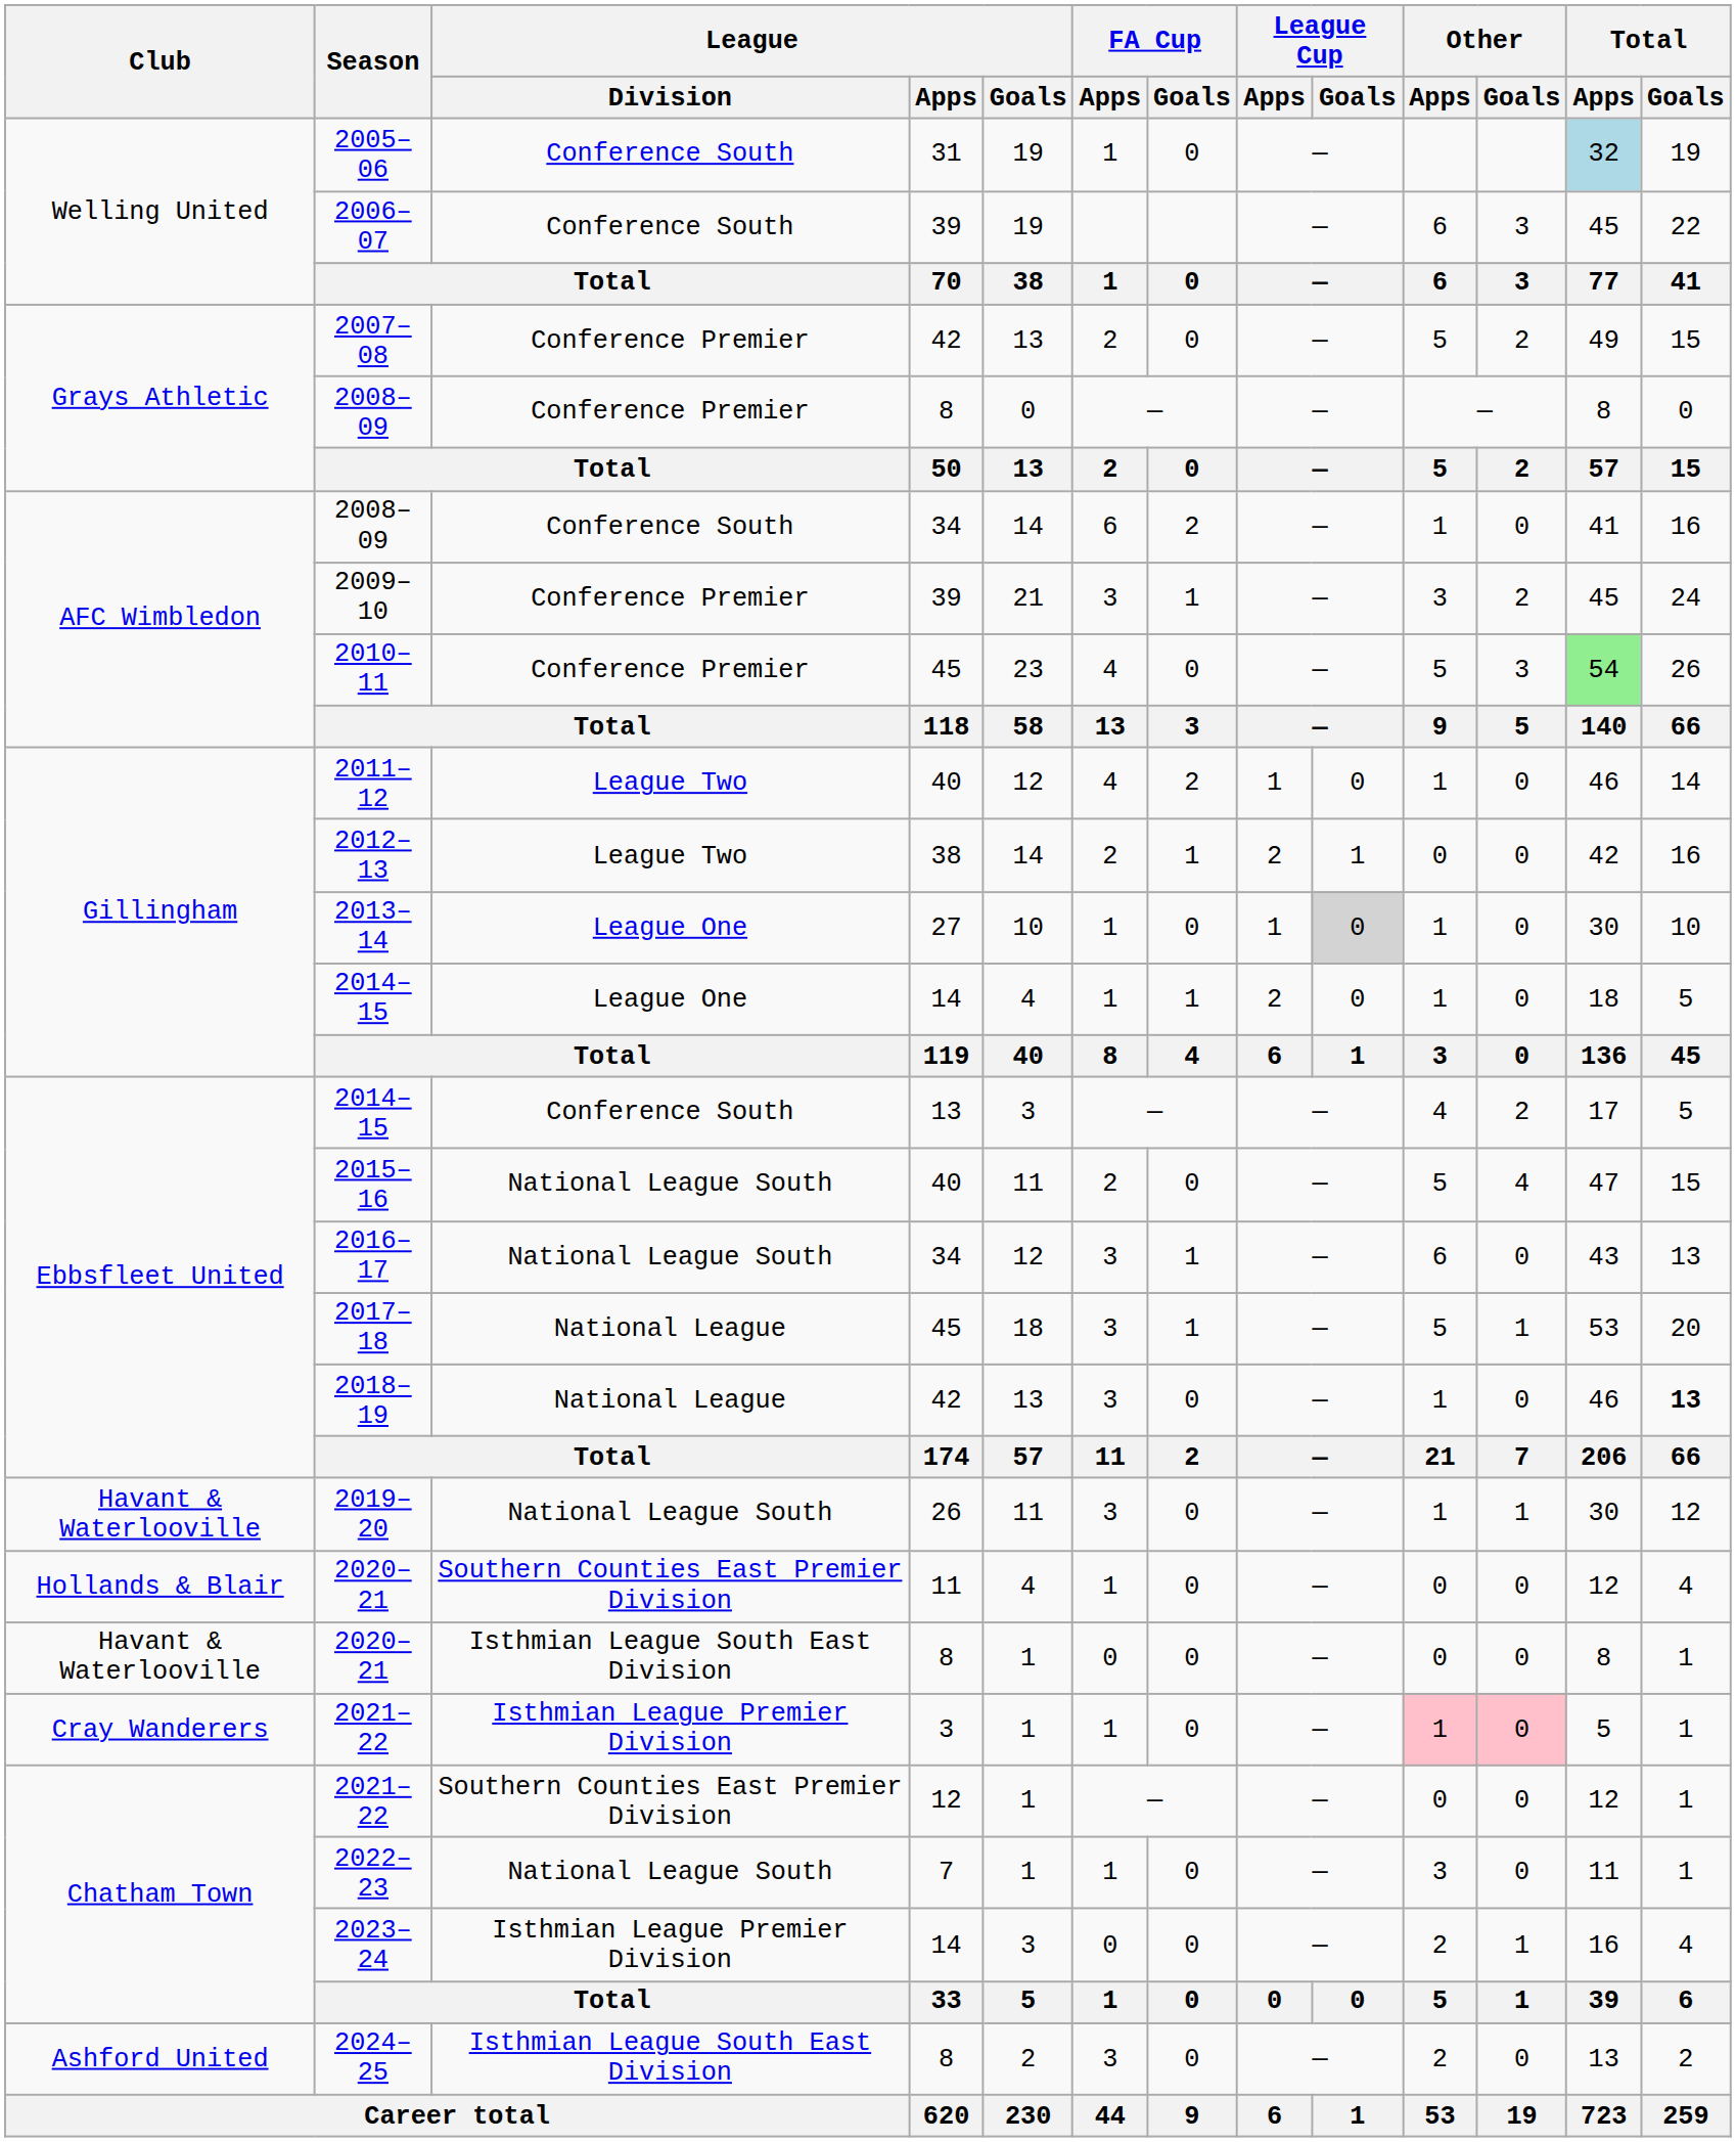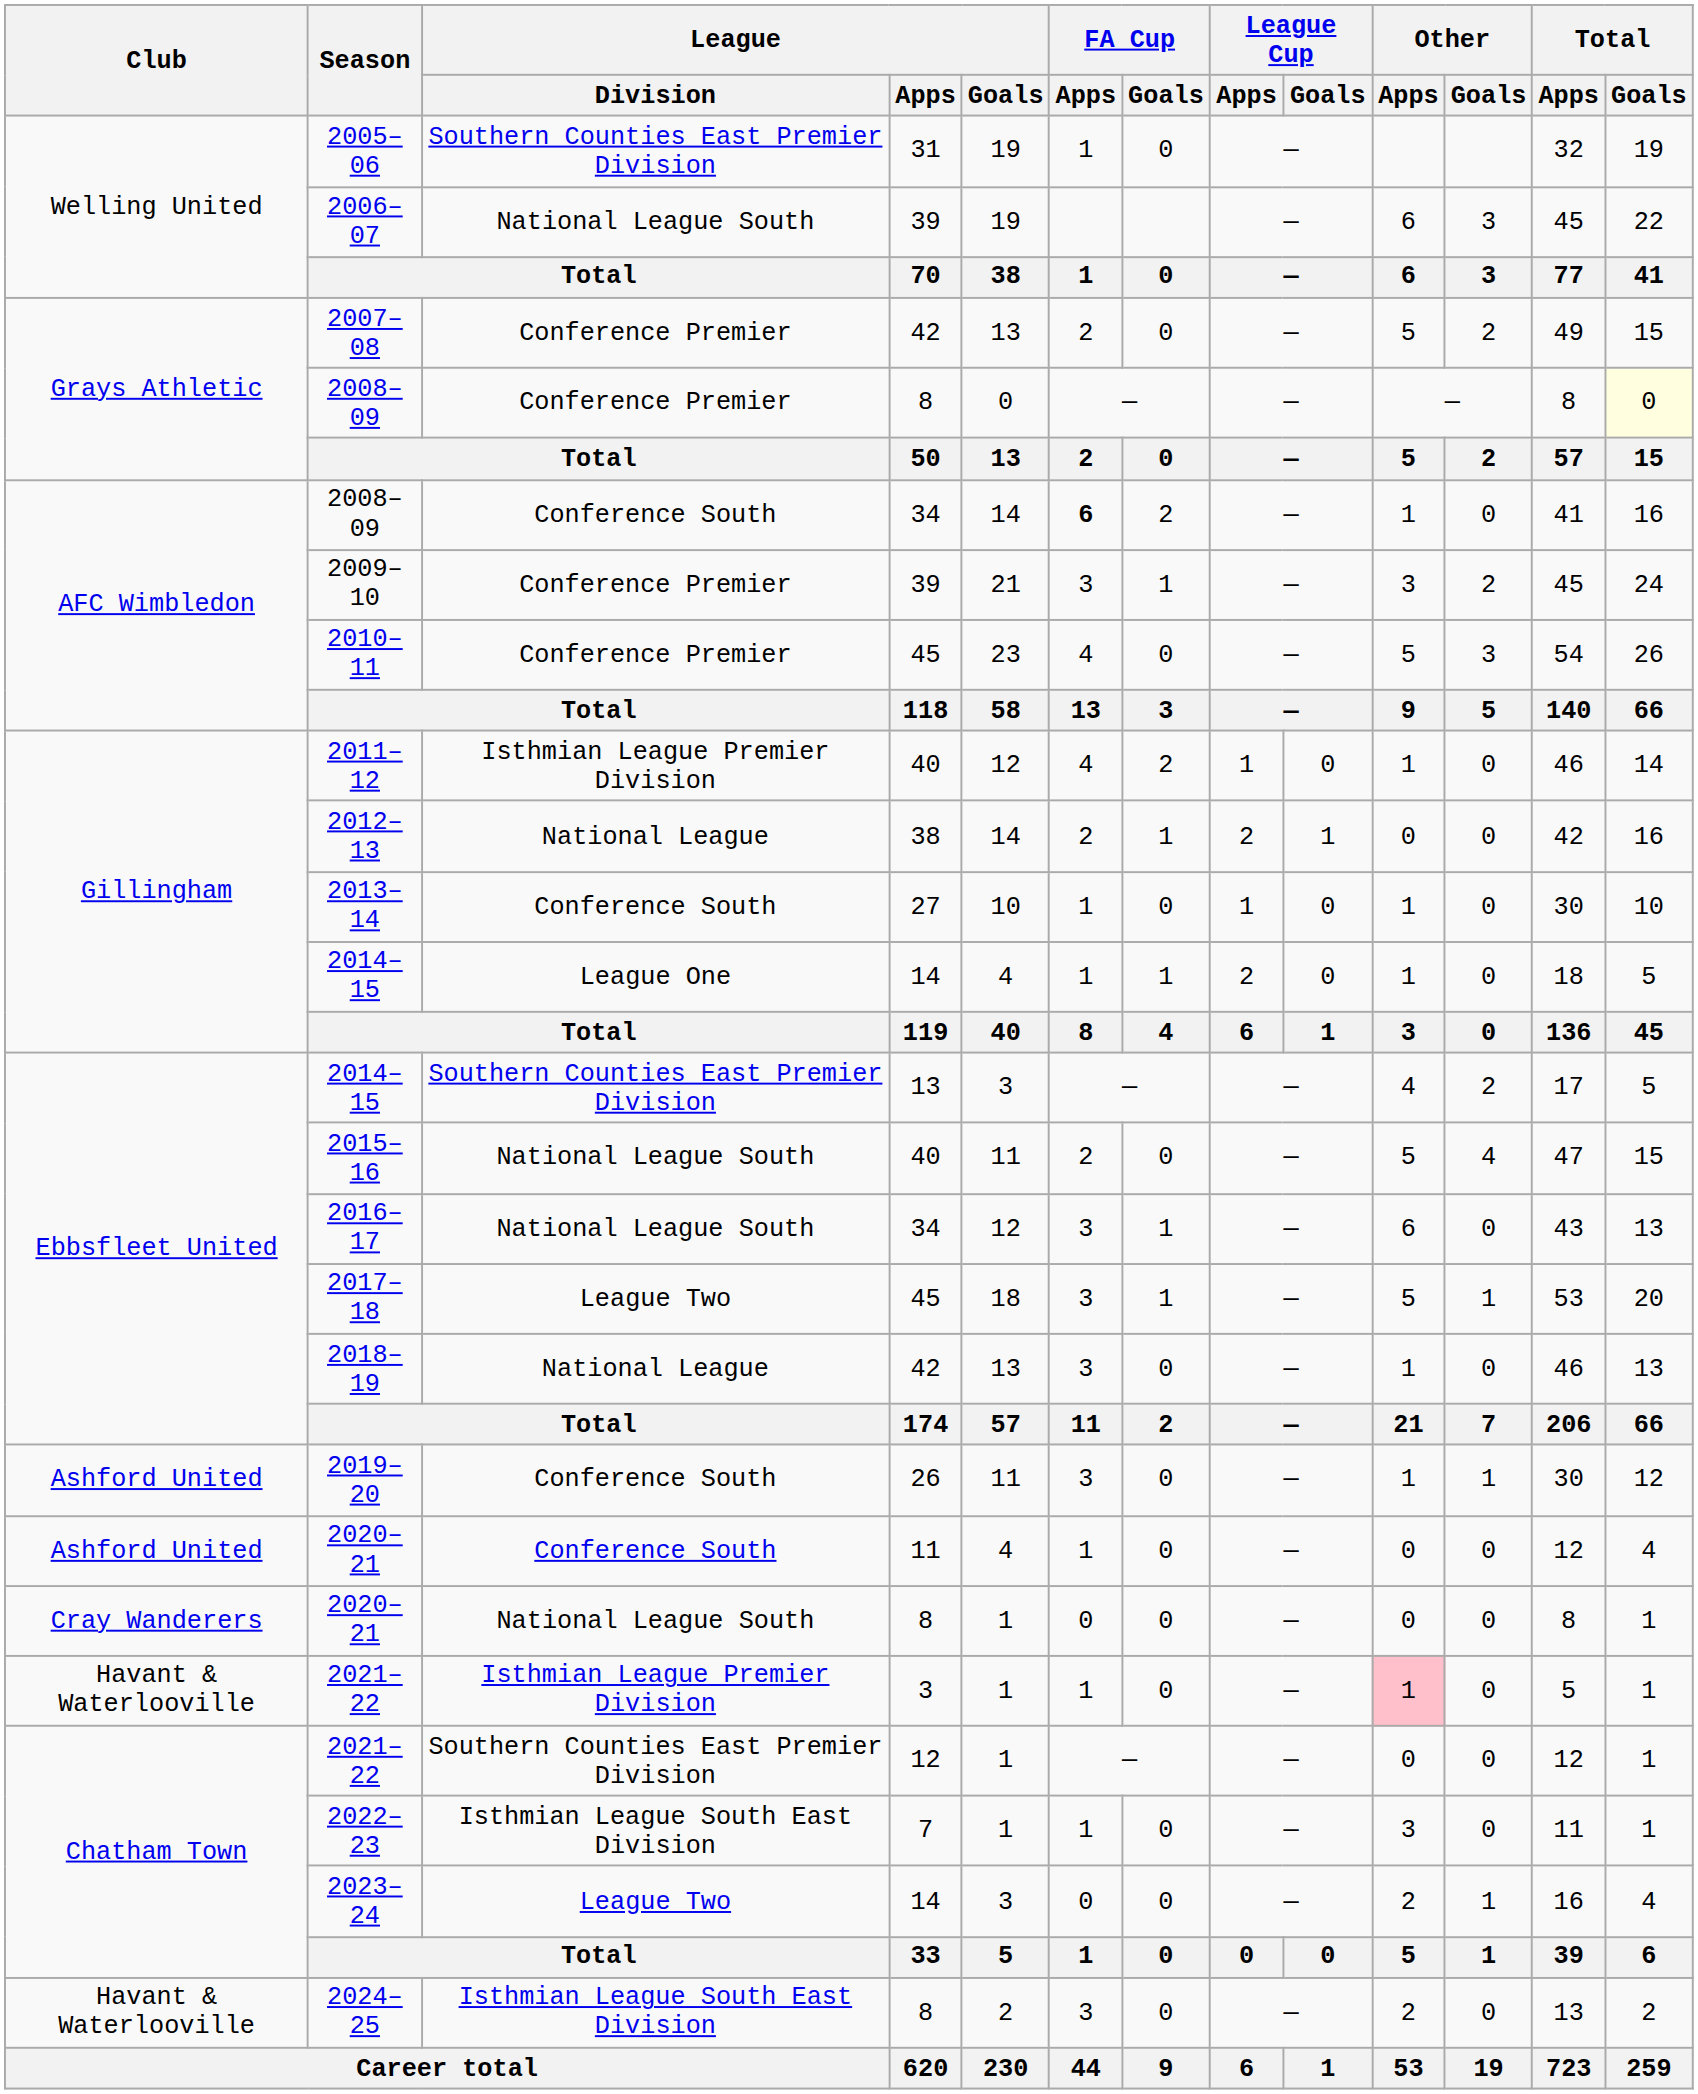 <table class=wikitable style="text-align: center;">
 <tr>
 <th rowspan=2>Club</th>
 <th rowspan=2>Season</th>
 <th colspan=3>League</th>
 <th colspan=2><a href='#'>FA Cup</a></th>
 <th colspan=2><a href='#'>League Cup</a></th>
 <th colspan=2>Other</th>
 <th colspan=2>Total</th>
 </tr>
 <tr>
 <th>Division</th>
 <th>Apps</th>
 <th>Goals</th>
 <th>Apps</th>
 <th>Goals</th>
 <th>Apps</th>
 <th>Goals</th>
 <th>Apps</th>
 <th>Goals</th>
 <th>Apps</th>
 <th>Goals</th>
 </tr>
 <tr>
 <td rowspan=3>Welling United</td>
 <td><a href='#'>2005–06</a></td>
-<td><a href='#'>Conference South</a></td>
+<td><a href='#'>Southern Counties East Premier Division</a></td>
 <td>31</td>
 <td>19</td>
 <td>1</td>
 <td>0</td>
 <td colspan=2>—</td>
 <td></td>
 <td></td>
-<td style="background: lightblue;">32</td>
+<td>32</td>
 <td>19</td>
 </tr>
 <tr>
 <td><a href='#'>2006–07</a></td>
-<td>Conference South</td>
+<td>National League South</td>
 <td>39</td>
 <td>19</td>
 <td></td>
 <td></td>
 <td colspan=2>—</td>
 <td>6</td>
 <td>3</td>
 <td>45</td>
 <td>22</td>
 </tr>
 <tr>
 <th colspan=2>Total</th>
 <th>70</th>
 <th>38</th>
 <th>1</th>
 <th>0</th>
 <th colspan=2>—</th>
 <th>6</th>
 <th>3</th>
 <th>77</th>
 <th>41</th>
 </tr>
 <tr>
 <td rowspan=3><a href='#'>Grays Athletic</a></td>
 <td><a href='#'>2007–08</a></td>
 <td>Conference Premier</td>
 <td>42</td>
 <td>13</td>
 <td>2</td>
 <td>0</td>
 <td colspan=2>—</td>
 <td>5</td>
 <td>2</td>
 <td>49</td>
 <td>15</td>
 </tr>
 <tr>
 <td><a href='#'>2008–09</a></td>
 <td>Conference Premier</td>
 <td>8</td>
 <td>0</td>
 <td colspan=2>—</td>
 <td colspan=2>—</td>
 <td colspan=2>—</td>
 <td>8</td>
-<td>0</td>
+<td style="background: lightyellow;">0</td>
 </tr>
 <tr>
 <th colspan=2>Total</th>
 <th>50</th>
 <th>13</th>
 <th>2</th>
 <th>0</th>
 <th colspan=2>—</th>
 <th>5</th>
 <th>2</th>
 <th>57</th>
 <th>15</th>
 </tr>
 <tr>
 <td rowspan=4><a href='#'>AFC Wimbledon</a></td>
 <td>2008–09</td>
 <td>Conference South</td>
 <td>34</td>
 <td>14</td>
-<td>6</td>
+<td><strong>6</strong></td>
 <td>2</td>
 <td colspan=2>—</td>
 <td>1</td>
 <td>0</td>
 <td>41</td>
 <td>16</td>
 </tr>
 <tr>
 <td>2009–10</td>
 <td>Conference Premier</td>
 <td>39</td>
 <td>21</td>
 <td>3</td>
 <td>1</td>
 <td colspan=2>—</td>
 <td>3</td>
 <td>2</td>
 <td>45</td>
 <td>24</td>
 </tr>
 <tr>
 <td><a href='#'>2010–11</a></td>
 <td>Conference Premier</td>
 <td>45</td>
 <td>23</td>
 <td>4</td>
 <td>0</td>
 <td colspan=2>—</td>
 <td>5</td>
 <td>3</td>
-<td style="background: lightgreen;">54</td>
+<td>54</td>
 <td>26</td>
 </tr>
 <tr>
 <th colspan=2>Total</th>
 <th>118</th>
 <th>58</th>
 <th>13</th>
 <th>3</th>
 <th colspan=2>—</th>
 <th>9</th>
 <th>5</th>
 <th>140</th>
 <th>66</th>
 </tr>
 <tr>
 <td rowspan=5><a href='#'>Gillingham</a></td>
 <td><a href='#'>2011–12</a></td>
-<td><a href='#'>League Two</a></td>
+<td>Isthmian League Premier Division</td>
 <td>40</td>
 <td>12</td>
 <td>4</td>
 <td>2</td>
 <td>1</td>
 <td>0</td>
 <td>1</td>
 <td>0</td>
 <td>46</td>
 <td>14</td>
 </tr>
 <tr>
 <td><a href='#'>2012–13</a></td>
-<td>League Two</td>
+<td>National League</td>
 <td>38</td>
 <td>14</td>
 <td>2</td>
 <td>1</td>
 <td>2</td>
 <td>1</td>
 <td>0</td>
 <td>0</td>
 <td>42</td>
 <td>16</td>
 </tr>
 <tr>
 <td><a href='#'>2013–14</a></td>
-<td><a href='#'>League One</a></td>
+<td>Conference South</td>
 <td>27</td>
 <td>10</td>
 <td>1</td>
 <td>0</td>
 <td>1</td>
-<td style="background: lightgrey;">0</td>
+<td>0</td>
 <td>1</td>
 <td>0</td>
 <td>30</td>
 <td>10</td>
 </tr>
 <tr>
 <td><a href='#'>2014–15</a></td>
 <td>League One</td>
 <td>14</td>
 <td>4</td>
 <td>1</td>
 <td>1</td>
 <td>2</td>
 <td>0</td>
 <td>1</td>
 <td>0</td>
 <td>18</td>
 <td>5</td>
 </tr>
 <tr>
 <th colspan=2>Total</th>
 <th>119</th>
 <th>40</th>
 <th>8</th>
 <th>4</th>
 <th>6</th>
 <th>1</th>
 <th>3</th>
 <th>0</th>
 <th>136</th>
 <th>45</th>
 </tr>
 <tr>
 <td rowspan=6><a href='#'>Ebbsfleet United</a></td>
 <td><a href='#'>2014–15</a></td>
-<td>Conference South</td>
+<td><a href='#'>Southern Counties East Premier Division</a></td>
 <td>13</td>
 <td>3</td>
 <td colspan=2>—</td>
 <td colspan=2>—</td>
 <td>4</td>
 <td>2</td>
 <td>17</td>
 <td>5</td>
 </tr>
 <tr>
 <td><a href='#'>2015–16</a></td>
 <td>National League South</td>
 <td>40</td>
 <td>11</td>
 <td>2</td>
 <td>0</td>
 <td colspan=2>—</td>
 <td>5</td>
 <td>4</td>
 <td>47</td>
 <td>15</td>
 </tr>
 <tr>
 <td><a href='#'>2016–17</a></td>
 <td>National League South</td>
 <td>34</td>
 <td>12</td>
 <td>3</td>
 <td>1</td>
 <td colspan=2>—</td>
 <td>6</td>
 <td>0</td>
 <td>43</td>
 <td>13</td>
 </tr>
 <tr>
 <td><a href='#'>2017–18</a></td>
-<td>National League</td>
+<td>League Two</td>
 <td>45</td>
 <td>18</td>
 <td>3</td>
 <td>1</td>
 <td colspan=2>—</td>
 <td>5</td>
 <td>1</td>
 <td>53</td>
 <td>20</td>
 </tr>
 <tr>
 <td><a href='#'>2018–19</a></td>
 <td>National League</td>
 <td>42</td>
 <td>13</td>
 <td>3</td>
 <td>0</td>
 <td colspan=2>—</td>
 <td>1</td>
 <td>0</td>
 <td>46</td>
-<td><strong>13</strong></td>
+<td>13</td>
 </tr>
 <tr>
 <th colspan=2>Total</th>
 <th>174</th>
 <th>57</th>
 <th>11</th>
 <th>2</th>
 <th colspan=2>—</th>
 <th>21</th>
 <th>7</th>
 <th>206</th>
 <th>66</th>
 </tr>
 <tr>
-<td><a href='#'>Havant & Waterlooville</a></td>
+<td><a href='#'>Ashford United</a></td>
 <td><a href='#'>2019–20</a></td>
-<td>National League South</td>
+<td>Conference South</td>
 <td>26</td>
 <td>11</td>
 <td>3</td>
 <td>0</td>
 <td colspan=2>—</td>
 <td>1</td>
 <td>1</td>
 <td>30</td>
 <td>12</td>
 </tr>
 <tr>
-<td><a href='#'>Hollands & Blair</a></td>
+<td><a href='#'>Ashford United</a></td>
 <td><a href='#'>2020–21</a></td>
-<td><a href='#'>Southern Counties East Premier Division</a></td>
+<td><a href='#'>Conference South</a></td>
 <td>11</td>
 <td>4</td>
 <td>1</td>
 <td>0</td>
 <td colspan=2>—</td>
 <td>0</td>
 <td>0</td>
 <td>12</td>
 <td>4</td>
 </tr>
 <tr>
-<td>Havant & Waterlooville</td>
+<td><a href='#'>Cray Wanderers</a></td>
 <td><a href='#'>2020–21</a></td>
-<td>Isthmian League South East Division</td>
+<td>National League South</td>
 <td>8</td>
 <td>1</td>
 <td>0</td>
 <td>0</td>
 <td colspan="2">—</td>
 <td>0</td>
 <td>0</td>
 <td>8</td>
 <td>1</td>
 </tr>
 <tr>
-<td><a href='#'>Cray Wanderers</a></td>
+<td>Havant & Waterlooville</td>
 <td><a href='#'>2021–22</a></td>
 <td><a href='#'>Isthmian League Premier Division</a></td>
 <td>3</td>
 <td>1</td>
 <td>1</td>
 <td>0</td>
 <td colspan="2">—</td>
 <td style="background: pink;">1</td>
-<td style="background: pink;">0</td>
+<td>0</td>
 <td>5</td>
 <td>1</td>
 </tr>
 <tr>
 <td rowspan="4"><a href='#'>Chatham Town</a></td>
 <td><a href='#'>2021–22</a></td>
 <td>Southern Counties East Premier Division</td>
 <td>12</td>
 <td>1</td>
 <td colspan="2">—</td>
 <td colspan="2">—</td>
 <td>0</td>
 <td>0</td>
 <td>12</td>
 <td>1</td>
 </tr>
 <tr>
 <td><a href='#'>2022–23</a></td>
-<td>National League South</td>
+<td>Isthmian League South East Division</td>
 <td>7</td>
 <td>1</td>
 <td>1</td>
 <td>0</td>
 <td colspan="2">—</td>
 <td>3</td>
 <td>0</td>
 <td>11</td>
 <td>1</td>
 </tr>
 <tr>
 <td><a href='#'>2023–24</a></td>
-<td>Isthmian League Premier Division</td>
+<td><a href='#'>League Two</a></td>
 <td>14</td>
 <td>3</td>
 <td>0</td>
 <td>0</td>
 <td colspan="2">—</td>
 <td>2</td>
 <td>1</td>
 <td>16</td>
 <td>4</td>
 </tr>
 <tr>
 <th colspan="2">Total</th>
 <th>33</th>
 <th>5</th>
 <th>1</th>
 <th>0</th>
 <th>0</th>
 <th>0</th>
 <th>5</th>
 <th>1</th>
 <th>39</th>
 <th>6</th>
 </tr>
 <tr>
-<td><a href='#'>Ashford United</a></td>
+<td>Havant & Waterlooville</td>
 <td><a href='#'>2024–25</a></td>
 <td><a href='#'>Isthmian League South East Division</a></td>
 <td>8</td>
 <td>2</td>
 <td>3</td>
 <td>0</td>
 <td colspan="2">—</td>
 <td>2</td>
 <td>0</td>
 <td>13</td>
 <td>2</td>
 </tr>
 <tr>
 <th colspan=3>Career total</th>
 <th>620</th>
 <th>230</th>
 <th>44</th>
 <th>9</th>
 <th>6</th>
 <th>1</th>
 <th>53</th>
 <th>19</th>
 <th>723</th>
 <th>259</th>
 </tr>
 </table>
